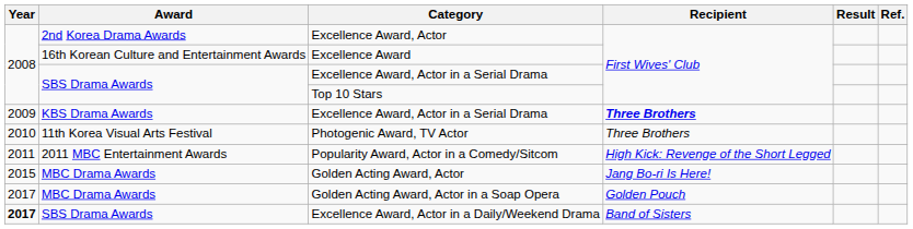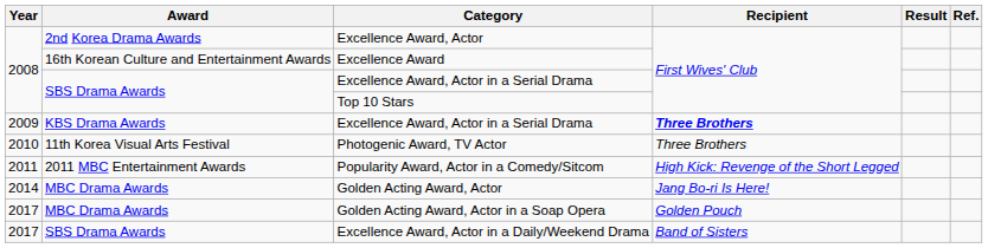 <table class="wikitable">
 <tr>
 <th>Year</th>
 <th>Award</th>
 <th>Category</th>
 <th>Recipient</th>
 <th>Result</th>
 <th>Ref.</th>
 </tr>
 <tr>
 <td rowspan="4">2008</td>
 <td><a href='#'>2nd</a> <a href='#'>Korea Drama Awards</a></td>
 <td>Excellence Award, Actor</td>
 <td rowspan="4"><em><a href='#'>First Wives' Club</a></em></td>
 <td></td>
 <td></td>
 </tr>
 <tr>
 <td>16th Korean Culture and Entertainment Awards</td>
 <td>Excellence Award</td>
 <td></td>
 <td></td>
 </tr>
 <tr>
 <td rowspan="2"><a href='#'>SBS Drama Awards</a></td>
 <td>Excellence Award, Actor in a Serial Drama</td>
 <td></td>
 <td></td>
 </tr>
 <tr>
 <td>Top 10 Stars</td>
 <td></td>
 <td></td>
 </tr>
 <tr>
 <td>2009</td>
 <td><a href='#'>KBS Drama Awards</a></td>
 <td>Excellence Award, Actor in a Serial Drama</td>
 <td><strong><em><a href='#'>Three Brothers</a></em></strong></td>
 <td></td>
 <td></td>
 </tr>
 <tr>
 <td>2010</td>
 <td>11th Korea Visual Arts Festival</td>
 <td>Photogenic Award, TV Actor</td>
 <td><em>Three Brothers</em></td>
 <td></td>
 <td></td>
 </tr>
 <tr>
 <td>2011</td>
 <td>2011 <a href='#'>MBC</a> Entertainment Awards</td>
 <td>Popularity Award, Actor in a Comedy/Sitcom</td>
 <td><em><a href='#'>High Kick: Revenge of the Short Legged</a></em></td>
 <td></td>
 <td></td>
 </tr>
 <tr>
-<td>2015</td>
+<td>2014</td>
 <td><a href='#'>MBC Drama Awards</a></td>
 <td>Golden Acting Award, Actor</td>
 <td><em><a href='#'>Jang Bo-ri Is Here!</a></em></td>
 <td></td>
 <td></td>
 </tr>
 <tr>
 <td>2017</td>
 <td><a href='#'>MBC Drama Awards</a></td>
 <td>Golden Acting Award, Actor in a Soap Opera</td>
 <td><em><a href='#'>Golden Pouch</a></em></td>
 <td></td>
 <td></td>
 </tr>
 <tr>
-<td><strong>2017</strong></td>
+<td>2017</td>
 <td><a href='#'>SBS Drama Awards</a></td>
 <td>Excellence Award, Actor in a Daily/Weekend Drama</td>
 <td><a href='#'><em>Band of Sisters</em></a></td>
 <td></td>
 <td></td>
 </tr>
 </table>
